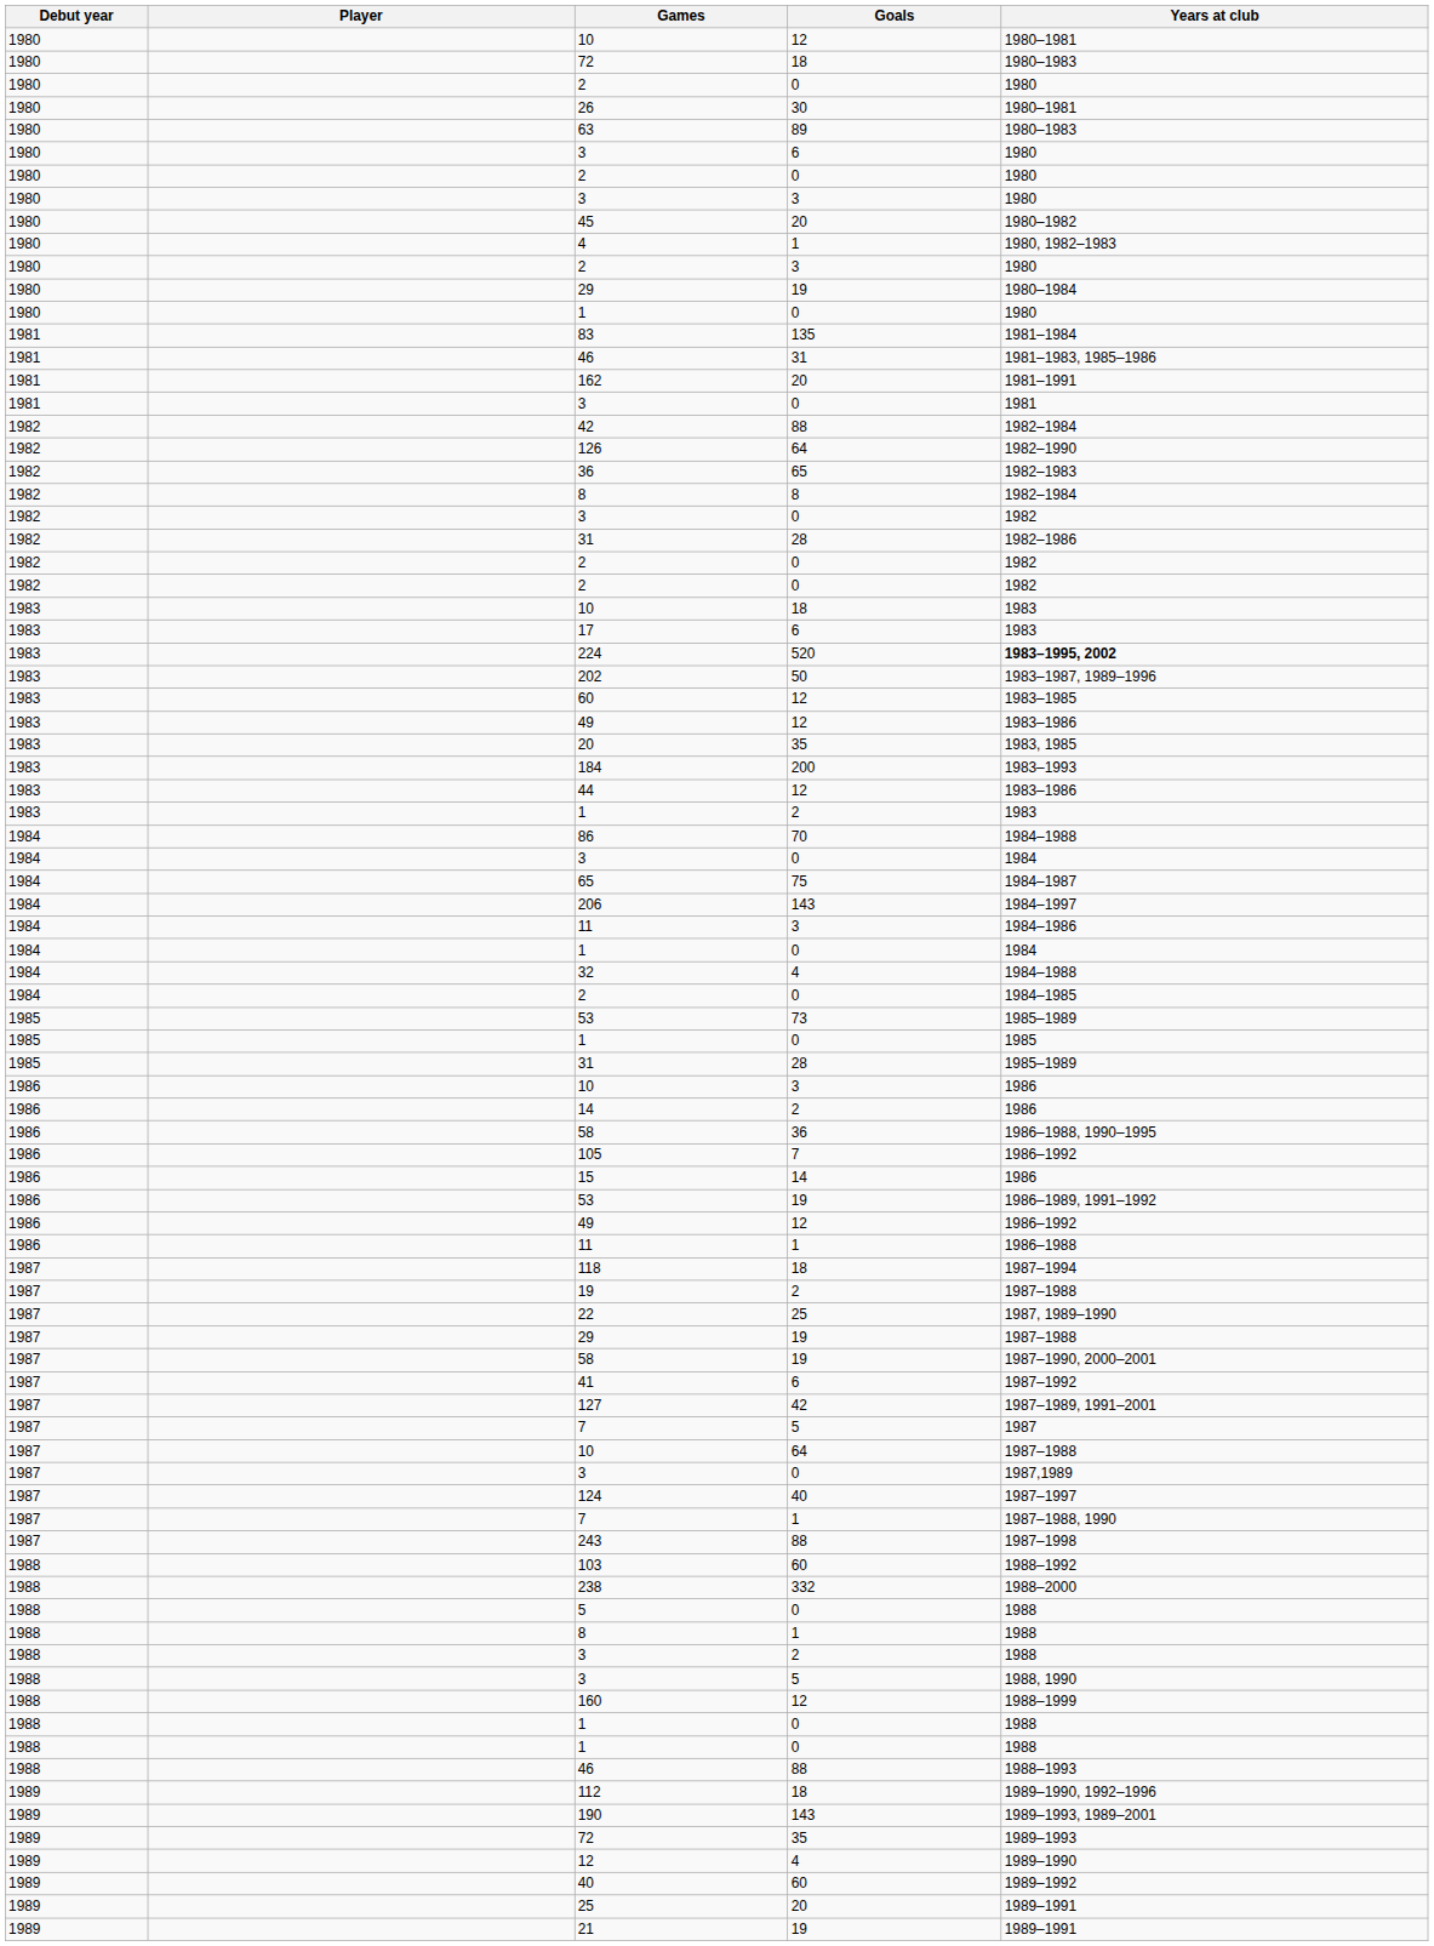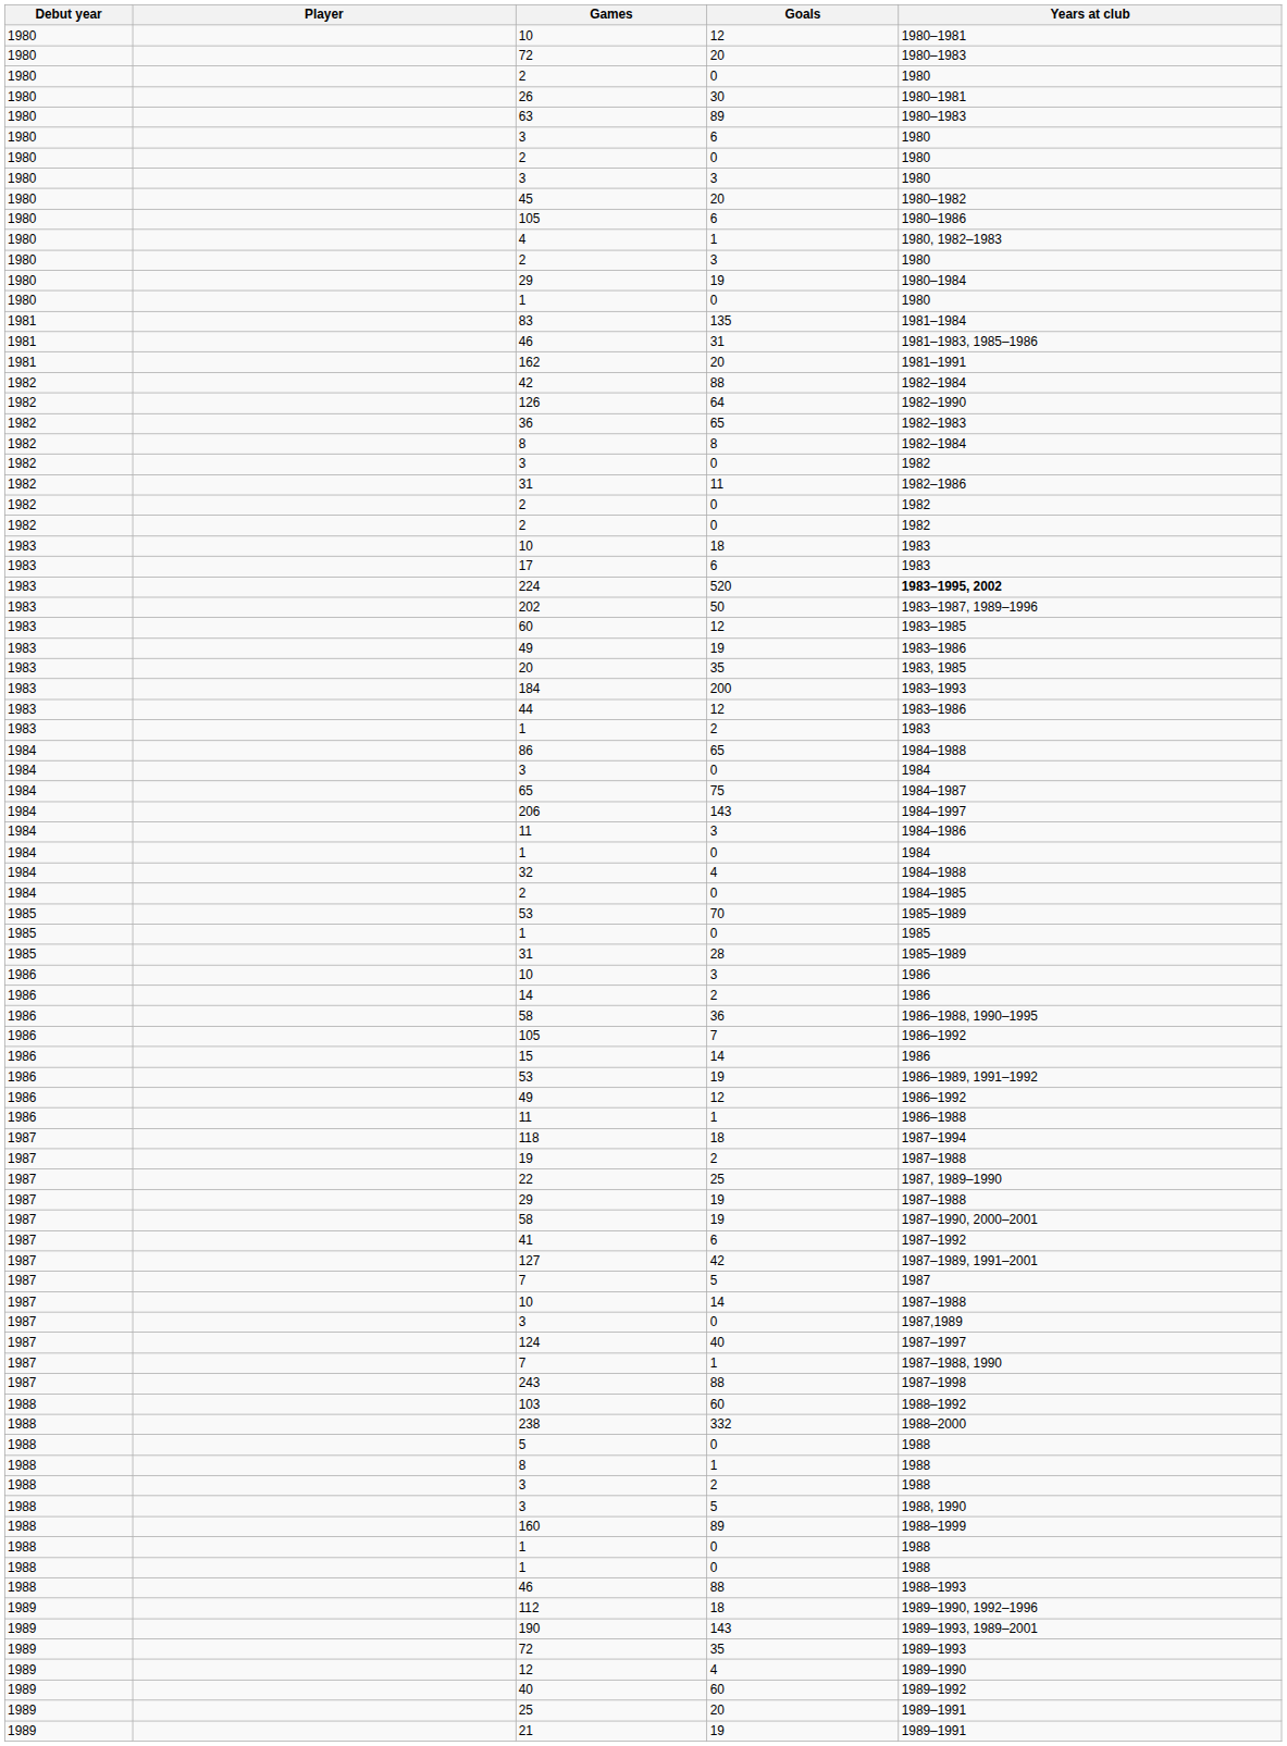 <table class="wikitable sortable" style="width:80%;">
 <tr>
 <th style="width=10%">Debut year</th>
 <th style="width:30%">Player</th>
 <th style="width:15%">Games</th>
 <th style="width:15%">Goals</th>
 <th style="width:30%">Years at club</th>
 </tr>
 <tr>
 <td>1980</td>
 <td></td>
 <td>10</td>
 <td>12</td>
 <td>1980–1981</td>
 </tr>
 <tr>
 <td>1980</td>
 <td></td>
 <td>72</td>
-<td>18</td>
+<td>20</td>
 <td>1980–1983</td>
 </tr>
 <tr>
 <td>1980</td>
 <td></td>
 <td>2</td>
 <td>0</td>
 <td>1980</td>
 </tr>
 <tr>
 <td>1980</td>
 <td></td>
 <td>26</td>
 <td>30</td>
 <td>1980–1981</td>
 </tr>
 <tr>
 <td>1980</td>
 <td></td>
 <td>63</td>
 <td>89</td>
 <td>1980–1983</td>
 </tr>
 <tr>
 <td>1980</td>
 <td></td>
 <td>3</td>
 <td>6</td>
 <td>1980</td>
 </tr>
 <tr>
 <td>1980</td>
 <td></td>
 <td>2</td>
 <td>0</td>
 <td>1980</td>
 </tr>
 <tr>
 <td>1980</td>
 <td></td>
 <td>3</td>
 <td>3</td>
 <td>1980</td>
 </tr>
 <tr>
 <td>1980</td>
 <td></td>
 <td>45</td>
 <td>20</td>
 <td>1980–1982</td>
 </tr>
 <tr>
 <td>1980</td>
 <td></td>
+<td>105</td>
+<td>6</td>
+<td>1980–1986</td>
+</tr>
+<tr>
+<td>1980</td>
+<td></td>
 <td>4</td>
 <td>1</td>
 <td>1980, 1982–1983</td>
 </tr>
 <tr>
 <td>1980</td>
 <td></td>
 <td>2</td>
 <td>3</td>
 <td>1980</td>
 </tr>
 <tr>
 <td>1980</td>
 <td></td>
 <td>29</td>
 <td>19</td>
 <td>1980–1984</td>
 </tr>
 <tr>
 <td>1980</td>
 <td></td>
 <td>1</td>
 <td>0</td>
 <td>1980</td>
 </tr>
 <tr>
 <td>1981</td>
 <td></td>
 <td>83</td>
 <td>135</td>
 <td>1981–1984</td>
 </tr>
 <tr>
 <td>1981</td>
 <td></td>
 <td>46</td>
 <td>31</td>
 <td>1981–1983, 1985–1986</td>
 </tr>
 <tr>
 <td>1981</td>
 <td></td>
 <td>162</td>
 <td>20</td>
 <td>1981–1991</td>
 </tr>
 <tr>
-<td>1981</td>
-<td></td>
-<td>3</td>
-<td>0</td>
-<td>1981</td>
-</tr>
-<tr>
 <td>1982</td>
 <td></td>
 <td>42</td>
 <td>88</td>
 <td>1982–1984</td>
 </tr>
 <tr>
 <td>1982</td>
 <td></td>
 <td>126</td>
 <td>64</td>
 <td>1982–1990</td>
 </tr>
 <tr>
 <td>1982</td>
 <td></td>
 <td>36</td>
 <td>65</td>
 <td>1982–1983</td>
 </tr>
 <tr>
 <td>1982</td>
 <td></td>
 <td>8</td>
 <td>8</td>
 <td>1982–1984</td>
 </tr>
 <tr>
 <td>1982</td>
 <td></td>
 <td>3</td>
 <td>0</td>
 <td>1982</td>
 </tr>
 <tr>
 <td>1982</td>
 <td></td>
 <td>31</td>
-<td>28</td>
+<td>11</td>
 <td>1982–1986</td>
 </tr>
 <tr>
 <td>1982</td>
 <td></td>
 <td>2</td>
 <td>0</td>
 <td>1982</td>
 </tr>
 <tr>
 <td>1982</td>
 <td></td>
 <td>2</td>
 <td>0</td>
 <td>1982</td>
 </tr>
 <tr>
 <td>1983</td>
 <td></td>
 <td>10</td>
 <td>18</td>
 <td>1983</td>
 </tr>
 <tr>
 <td>1983</td>
 <td></td>
 <td>17</td>
 <td>6</td>
 <td>1983</td>
 </tr>
 <tr>
 <td>1983</td>
 <td></td>
 <td>224</td>
 <td>520</td>
 <td><strong>1983–1995, 2002</strong></td>
 </tr>
 <tr>
 <td>1983</td>
 <td></td>
 <td>202</td>
 <td>50</td>
 <td>1983–1987, 1989–1996</td>
 </tr>
 <tr>
 <td>1983</td>
 <td></td>
 <td>60</td>
 <td>12</td>
 <td>1983–1985</td>
 </tr>
 <tr>
 <td>1983</td>
 <td></td>
 <td>49</td>
-<td>12</td>
+<td>19</td>
 <td>1983–1986</td>
 </tr>
 <tr>
 <td>1983</td>
 <td></td>
 <td>20</td>
 <td>35</td>
 <td>1983, 1985</td>
 </tr>
 <tr>
 <td>1983</td>
 <td></td>
 <td>184</td>
 <td>200</td>
 <td>1983–1993</td>
 </tr>
 <tr>
 <td>1983</td>
 <td></td>
 <td>44</td>
 <td>12</td>
 <td>1983–1986</td>
 </tr>
 <tr>
 <td>1983</td>
 <td></td>
 <td>1</td>
 <td>2</td>
 <td>1983</td>
 </tr>
 <tr>
 <td>1984</td>
 <td></td>
 <td>86</td>
-<td>70</td>
+<td>65</td>
 <td>1984–1988</td>
 </tr>
 <tr>
 <td>1984</td>
 <td></td>
 <td>3</td>
 <td>0</td>
 <td>1984</td>
 </tr>
 <tr>
 <td>1984</td>
 <td></td>
 <td>65</td>
 <td>75</td>
 <td>1984–1987</td>
 </tr>
 <tr>
 <td>1984</td>
 <td></td>
 <td>206</td>
 <td>143</td>
 <td>1984–1997</td>
 </tr>
 <tr>
 <td>1984</td>
 <td></td>
 <td>11</td>
 <td>3</td>
 <td>1984–1986</td>
 </tr>
 <tr>
 <td>1984</td>
 <td></td>
 <td>1</td>
 <td>0</td>
 <td>1984</td>
 </tr>
 <tr>
 <td>1984</td>
 <td></td>
 <td>32</td>
 <td>4</td>
 <td>1984–1988</td>
 </tr>
 <tr>
 <td>1984</td>
 <td></td>
 <td>2</td>
 <td>0</td>
 <td>1984–1985</td>
 </tr>
 <tr>
 <td>1985</td>
 <td></td>
 <td>53</td>
-<td>73</td>
+<td>70</td>
 <td>1985–1989</td>
 </tr>
 <tr>
 <td>1985</td>
 <td></td>
 <td>1</td>
 <td>0</td>
 <td>1985</td>
 </tr>
 <tr>
 <td>1985</td>
 <td></td>
 <td>31</td>
 <td>28</td>
 <td>1985–1989</td>
 </tr>
 <tr>
 <td>1986</td>
 <td></td>
 <td>10</td>
 <td>3</td>
 <td>1986</td>
 </tr>
 <tr>
 <td>1986</td>
 <td></td>
 <td>14</td>
 <td>2</td>
 <td>1986</td>
 </tr>
 <tr>
 <td>1986</td>
 <td></td>
 <td>58</td>
 <td>36</td>
 <td>1986–1988, 1990–1995</td>
 </tr>
 <tr>
 <td>1986</td>
 <td></td>
 <td>105</td>
 <td>7</td>
 <td>1986–1992</td>
 </tr>
 <tr>
 <td>1986</td>
 <td></td>
 <td>15</td>
 <td>14</td>
 <td>1986</td>
 </tr>
 <tr>
 <td>1986</td>
 <td></td>
 <td>53</td>
 <td>19</td>
 <td>1986–1989, 1991–1992</td>
 </tr>
 <tr>
 <td>1986</td>
 <td></td>
 <td>49</td>
 <td>12</td>
 <td>1986–1992</td>
 </tr>
 <tr>
 <td>1986</td>
 <td></td>
 <td>11</td>
 <td>1</td>
 <td>1986–1988</td>
 </tr>
 <tr>
 <td>1987</td>
 <td></td>
 <td>118</td>
 <td>18</td>
 <td>1987–1994</td>
 </tr>
 <tr>
 <td>1987</td>
 <td></td>
 <td>19</td>
 <td>2</td>
 <td>1987–1988</td>
 </tr>
 <tr>
 <td>1987</td>
 <td></td>
 <td>22</td>
 <td>25</td>
 <td>1987, 1989–1990</td>
 </tr>
 <tr>
 <td>1987</td>
 <td></td>
 <td>29</td>
 <td>19</td>
 <td>1987–1988</td>
 </tr>
 <tr>
 <td>1987</td>
 <td></td>
 <td>58</td>
 <td>19</td>
 <td>1987–1990, 2000–2001</td>
 </tr>
 <tr>
 <td>1987</td>
 <td></td>
 <td>41</td>
 <td>6</td>
 <td>1987–1992</td>
 </tr>
 <tr>
 <td>1987</td>
 <td></td>
 <td>127</td>
 <td>42</td>
 <td>1987–1989, 1991–2001</td>
 </tr>
 <tr>
 <td>1987</td>
 <td></td>
 <td>7</td>
 <td>5</td>
 <td>1987</td>
 </tr>
 <tr>
 <td>1987</td>
 <td></td>
 <td>10</td>
-<td>64</td>
+<td>14</td>
 <td>1987–1988</td>
 </tr>
 <tr>
 <td>1987</td>
 <td></td>
 <td>3</td>
 <td>0</td>
 <td>1987,1989</td>
 </tr>
 <tr>
 <td>1987</td>
 <td></td>
 <td>124</td>
 <td>40</td>
 <td>1987–1997</td>
 </tr>
 <tr>
 <td>1987</td>
 <td></td>
 <td>7</td>
 <td>1</td>
 <td>1987–1988, 1990</td>
 </tr>
 <tr>
 <td>1987</td>
 <td></td>
 <td>243</td>
 <td>88</td>
 <td>1987–1998</td>
 </tr>
 <tr>
 <td>1988</td>
 <td></td>
 <td>103</td>
 <td>60</td>
 <td>1988–1992</td>
 </tr>
 <tr>
 <td>1988</td>
 <td></td>
 <td>238</td>
 <td>332</td>
 <td>1988–2000</td>
 </tr>
 <tr>
 <td>1988</td>
 <td></td>
 <td>5</td>
 <td>0</td>
 <td>1988</td>
 </tr>
 <tr>
 <td>1988</td>
 <td></td>
 <td>8</td>
 <td>1</td>
 <td>1988</td>
 </tr>
 <tr>
 <td>1988</td>
 <td></td>
 <td>3</td>
 <td>2</td>
 <td>1988</td>
 </tr>
 <tr>
 <td>1988</td>
 <td></td>
 <td>3</td>
 <td>5</td>
 <td>1988, 1990</td>
 </tr>
 <tr>
 <td>1988</td>
 <td></td>
 <td>160</td>
-<td>12</td>
+<td>89</td>
 <td>1988–1999</td>
 </tr>
 <tr>
 <td>1988</td>
 <td></td>
 <td>1</td>
 <td>0</td>
 <td>1988</td>
 </tr>
 <tr>
 <td>1988</td>
 <td></td>
 <td>1</td>
 <td>0</td>
 <td>1988</td>
 </tr>
 <tr>
 <td>1988</td>
 <td></td>
 <td>46</td>
 <td>88</td>
 <td>1988–1993</td>
 </tr>
 <tr>
 <td>1989</td>
 <td></td>
 <td>112</td>
 <td>18</td>
 <td>1989–1990, 1992–1996</td>
 </tr>
 <tr>
 <td>1989</td>
 <td></td>
 <td>190</td>
 <td>143</td>
 <td>1989–1993, 1989–2001</td>
 </tr>
 <tr>
 <td>1989</td>
 <td></td>
 <td>72</td>
 <td>35</td>
 <td>1989–1993</td>
 </tr>
 <tr>
 <td>1989</td>
 <td></td>
 <td>12</td>
 <td>4</td>
 <td>1989–1990</td>
 </tr>
 <tr>
 <td>1989</td>
 <td></td>
 <td>40</td>
 <td>60</td>
 <td>1989–1992</td>
 </tr>
 <tr>
 <td>1989</td>
 <td></td>
 <td>25</td>
 <td>20</td>
 <td>1989–1991</td>
 </tr>
 <tr>
 <td>1989</td>
 <td></td>
 <td>21</td>
 <td>19</td>
 <td>1989–1991</td>
 </tr>
 </table>
